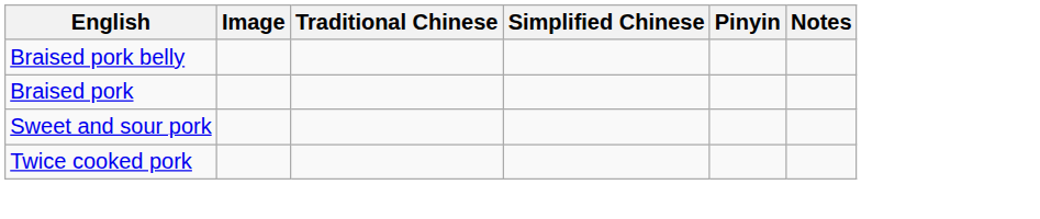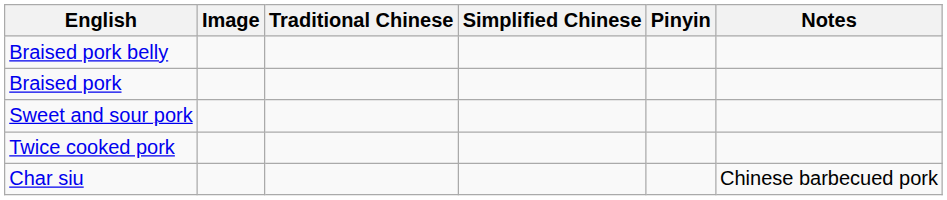 <table class="wikitable">
 <tr>
 <th>English</th>
 <th>Image</th>
 <th>Traditional Chinese</th>
 <th>Simplified Chinese</th>
 <th>Pinyin</th>
 <th>Notes</th>
 </tr>
 <tr>
 <td><a href='#'>Braised pork belly</a></td>
 <td></td>
 <td></td>
 <td></td>
 <td></td>
 <td></td>
 </tr>
 <tr>
 <td><a href='#'>Braised pork</a></td>
 <td></td>
 <td></td>
 <td></td>
 <td></td>
 <td></td>
 </tr>
 <tr>
 <td><a href='#'>Sweet and sour pork</a></td>
 <td></td>
 <td></td>
 <td></td>
 <td></td>
 <td></td>
 </tr>
 <tr>
 <td><a href='#'>Twice cooked pork</a></td>
 <td></td>
 <td></td>
 <td></td>
 <td></td>
 <td></td>
 </tr>
+<tr>
+<td><a href='#'>Char siu</a></td>
+<td></td>
+<td></td>
+<td></td>
+<td></td>
+<td>Chinese barbecued pork</td>
+</tr>
 </table>
